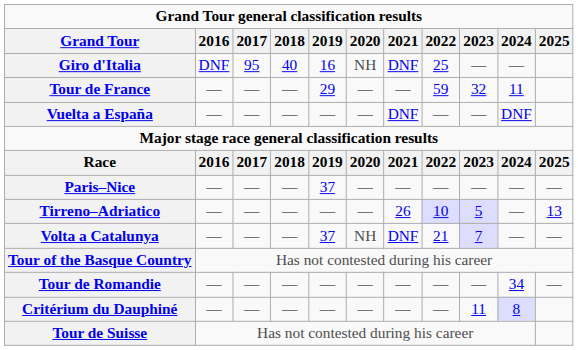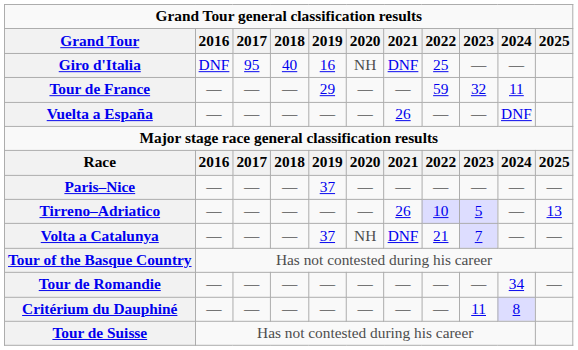 <table class="wikitable plainrowheaders">
 <tr>
 <td colspan=19 align="center"><strong>Grand Tour general classification results</strong></td>
 </tr>
 <tr>
 <th scope="col"><a href='#'>Grand Tour</a></th>
 <th scope="col">2016</th>
 <th scope="col">2017</th>
 <th scope="col">2018</th>
 <th scope="col">2019</th>
 <th scope="col">2020</th>
 <th scope="col">2021</th>
 <th scope="col">2022</th>
 <th scope="col">2023</th>
 <th scope="col">2024</th>
 <th scope="col">2025</th>
 </tr>
 <tr style="text-align:center;">
 <th scope="row"> <a href='#'>Giro d'Italia</a></th>
 <td><a href='#'>DNF</a></td>
 <td><a href='#'>95</a></td>
 <td><a href='#'>40</a></td>
 <td><a href='#'>16</a></td>
 <td style="color:#4d4d4d;">NH</td>
 <td><a href='#'>DNF</a></td>
 <td><a href='#'>25</a></td>
 <td>—</td>
 <td>—</td>
 <td></td>
 </tr>
 <tr style="text-align:center;">
 <th scope="row"> <a href='#'>Tour de France</a></th>
 <td>—</td>
 <td>—</td>
 <td>—</td>
 <td><a href='#'>29</a></td>
 <td>—</td>
 <td>—</td>
 <td><a href='#'>59</a></td>
 <td><a href='#'>32</a></td>
 <td><a href='#'>11</a></td>
 <td></td>
 </tr>
 <tr style="text-align:center;">
 <th scope="row"> <a href='#'>Vuelta a España</a></th>
 <td>—</td>
 <td>—</td>
 <td>—</td>
 <td>—</td>
 <td>—</td>
-<td><a href='#'>DNF</a></td>
+<td><a href='#'>26</a></td>
 <td>—</td>
 <td>—</td>
 <td><a href='#'>DNF</a></td>
 <td></td>
 </tr>
 <tr>
 <td colspan=19 align="center"><strong>Major stage race general classification results</strong></td>
 </tr>
 <tr>
 <th scope="col">Race</th>
 <th scope="col">2016</th>
 <th scope="col">2017</th>
 <th scope="col">2018</th>
 <th scope="col">2019</th>
 <th scope="col">2020</th>
 <th scope="col">2021</th>
 <th scope="col">2022</th>
 <th scope="col">2023</th>
 <th scope="col">2024</th>
 <th scope="col">2025</th>
 </tr>
 <tr style="text-align:center;">
 <th scope="row"> <a href='#'>Paris–Nice</a></th>
 <td>—</td>
 <td>—</td>
 <td>—</td>
 <td><a href='#'>37</a></td>
 <td>—</td>
 <td>—</td>
 <td>—</td>
 <td>—</td>
 <td>—</td>
 <td>—</td>
 </tr>
 <tr align="center">
 <th scope="row"> <a href='#'>Tirreno–Adriatico</a></th>
 <td>—</td>
 <td>—</td>
 <td>—</td>
 <td>—</td>
 <td>—</td>
 <td><a href='#'>26</a></td>
 <td style="background:#ddf;"><a href='#'>10</a></td>
 <td style="background:#ddf;"><a href='#'>5</a></td>
 <td>—</td>
 <td><a href='#'>13</a></td>
 </tr>
 <tr align="center">
 <th scope="row"> <a href='#'>Volta a Catalunya</a></th>
 <td>—</td>
 <td>—</td>
 <td>—</td>
 <td><a href='#'>37</a></td>
 <td style="color:#4d4d4d;">NH</td>
 <td><a href='#'>DNF</a></td>
 <td><a href='#'>21</a></td>
 <td style="background:#ddf;"><a href='#'>7</a></td>
 <td>—</td>
 <td>—</td>
 </tr>
 <tr align="center">
 <th scope="row"> <a href='#'>Tour of the Basque Country</a></th>
 <td style="color:#4d4d4d;" colspan=10>Has not contested during his career</td>
 </tr>
 <tr align="center">
 <th scope="row"> <a href='#'>Tour de Romandie</a></th>
 <td>—</td>
 <td>—</td>
 <td>—</td>
 <td>—</td>
 <td>—</td>
 <td>—</td>
 <td>—</td>
 <td>—</td>
 <td><a href='#'>34</a></td>
 <td>—</td>
 </tr>
 <tr align="center">
 <th scope="row"> <a href='#'>Critérium du Dauphiné</a></th>
 <td>—</td>
 <td>—</td>
 <td>—</td>
 <td>—</td>
 <td>—</td>
 <td>—</td>
 <td>—</td>
 <td><a href='#'>11</a></td>
 <td style="background:#ddf;"><a href='#'>8</a></td>
 <td></td>
 </tr>
 <tr align="center">
 <th scope="row"> <a href='#'>Tour de Suisse</a></th>
 <td style="color:#4d4d4d;" colspan=9>Has not contested during his career</td>
 </tr>
 </table>
